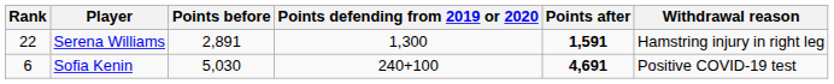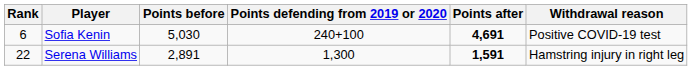 <table class="wikitable sortable">
 <tr>
 <th>Rank</th>
 <th>Player</th>
 <th>Points before</th>
 <th>Points defending from <a href='#'>2019</a> or <a href='#'>2020</a></th>
 <th>Points after</th>
 <th>Withdrawal reason</th>
 </tr>
 <tr>
+<td style="text-align:center;">6</td>
+<td> <a href='#'>Sofia Kenin</a></td>
+<td style="text-align:center;">5,030</td>
+<td style="text-align:center;">240+100</td>
+<td style="text-align:center;"><strong>4,691</strong></td>
+<td>Positive COVID-19 test</td>
+</tr>
+<tr>
 <td style="text-align:center;">22</td>
 <td> <a href='#'>Serena Williams</a></td>
 <td style="text-align:center;">2,891</td>
 <td style="text-align:center;">1,300</td>
 <td style="text-align:center;"><strong>1,591</strong></td>
 <td>Hamstring injury in right leg</td>
 </tr>
-<tr>
-<td style="text-align:center;">6</td>
-<td> <a href='#'>Sofia Kenin</a></td>
-<td style="text-align:center;">5,030</td>
-<td style="text-align:center;">240+100</td>
-<td style="text-align:center;"><strong>4,691</strong></td>
-<td>Positive COVID-19 test</td>
-</tr>
 </table>
